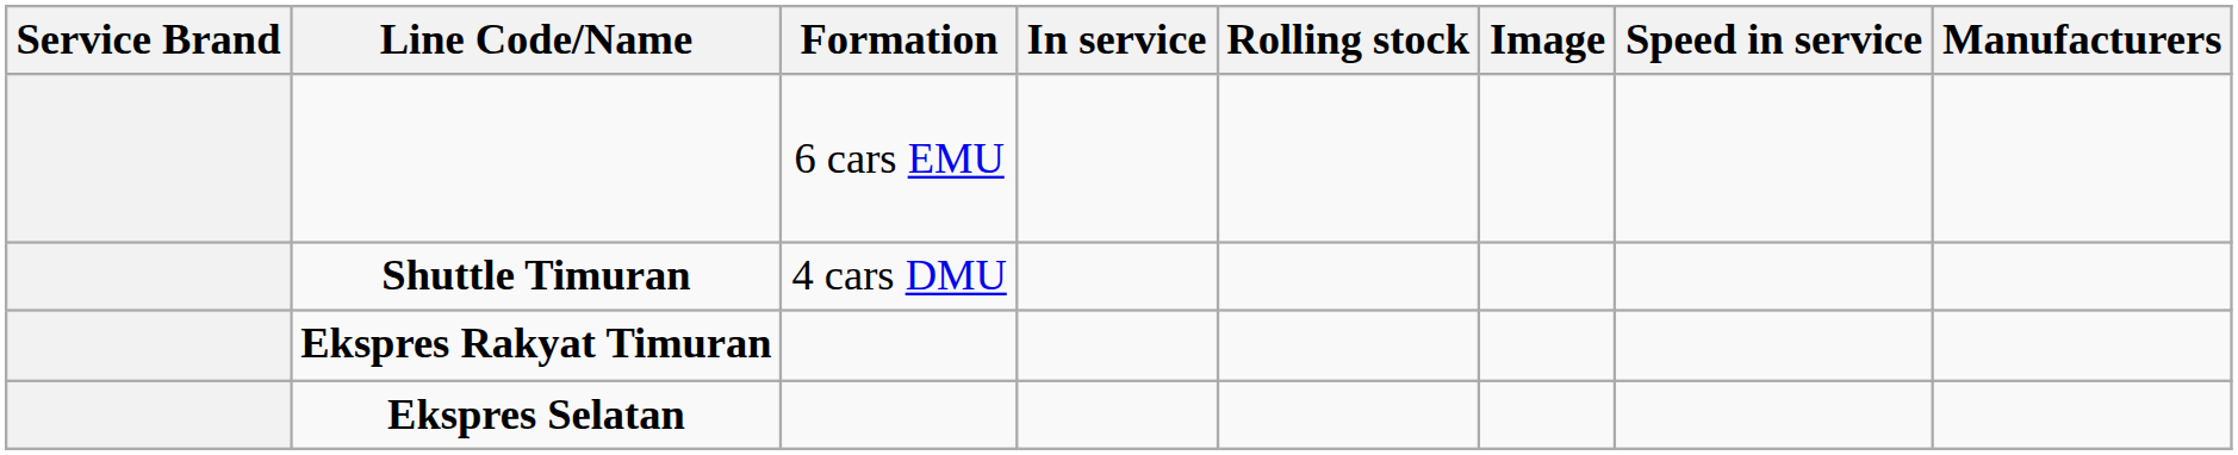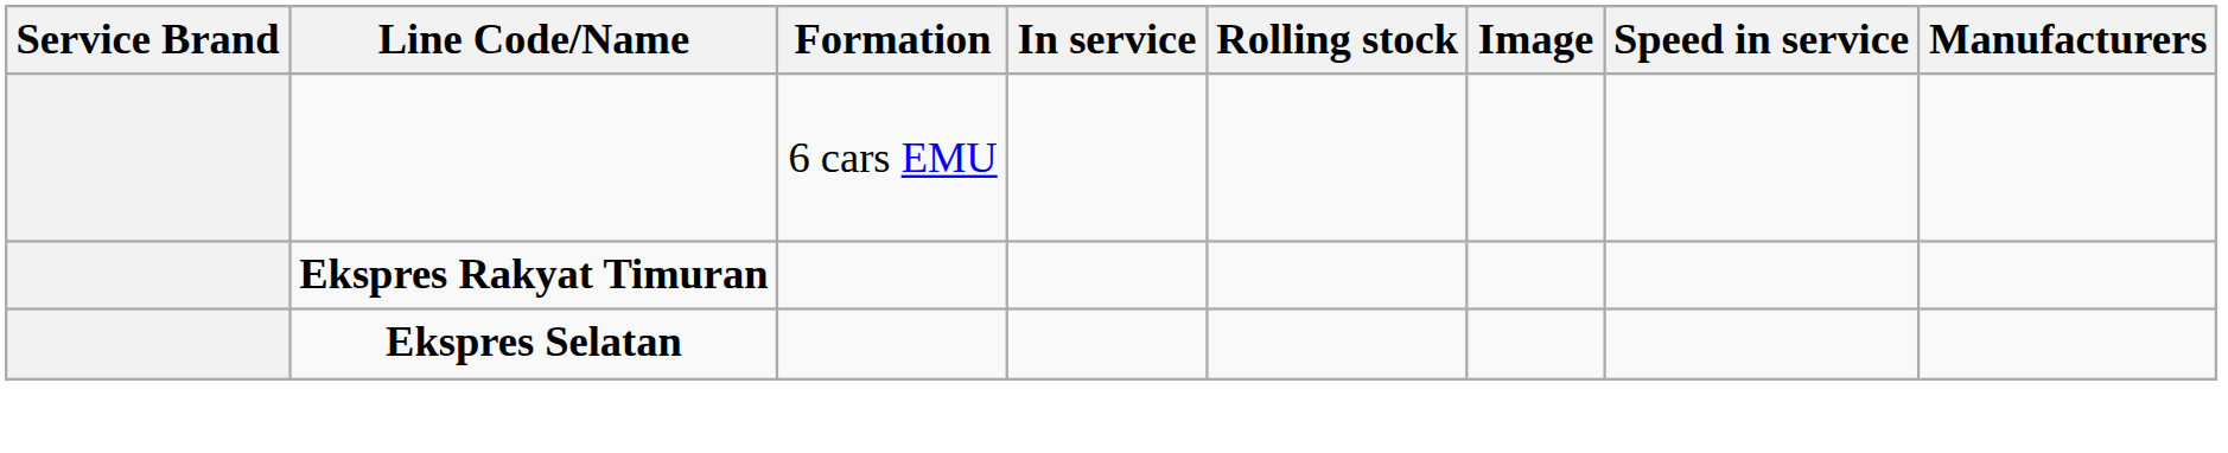 <table class="wikitable" style="text-align:left;" style="font-size: 85%">
 <tr>
 <th>Service Brand</th>
 <th>Line Code/Name</th>
 <th>Formation</th>
 <th>In service</th>
 <th>Rolling stock</th>
 <th>Image</th>
 <th>Speed in service</th>
 <th>Manufacturers</th>
 </tr>
 <tr align=center>
 <th></th>
 <td><strong></strong><br> <strong></strong> <br><strong></strong><br> <strong></strong></td>
 <td>6 cars <a href='#'>EMU</a></td>
-<td></td>
-<td></td>
-<td></td>
-<td></td>
-<td></td>
-</tr>
-<tr align=center>
-<th></th>
-<td><strong>Shuttle Timuran</strong></td>
-<td>4 cars <a href='#'>DMU</a></td>
 <td></td>
 <td></td>
 <td></td>
 <td></td>
 <td></td>
 </tr>
 <tr align=center>
 <th></th>
 <td><strong>Ekspres Rakyat Timuran</strong></td>
 <td></td>
 <td></td>
 <td></td>
 <td></td>
 <td></td>
 <td></td>
 </tr>
 <tr align=center>
 <th></th>
 <td><strong>Ekspres Selatan</strong></td>
 <td></td>
 <td></td>
 <td></td>
 <td></td>
 <td></td>
 <td></td>
 </tr>
 </table>
